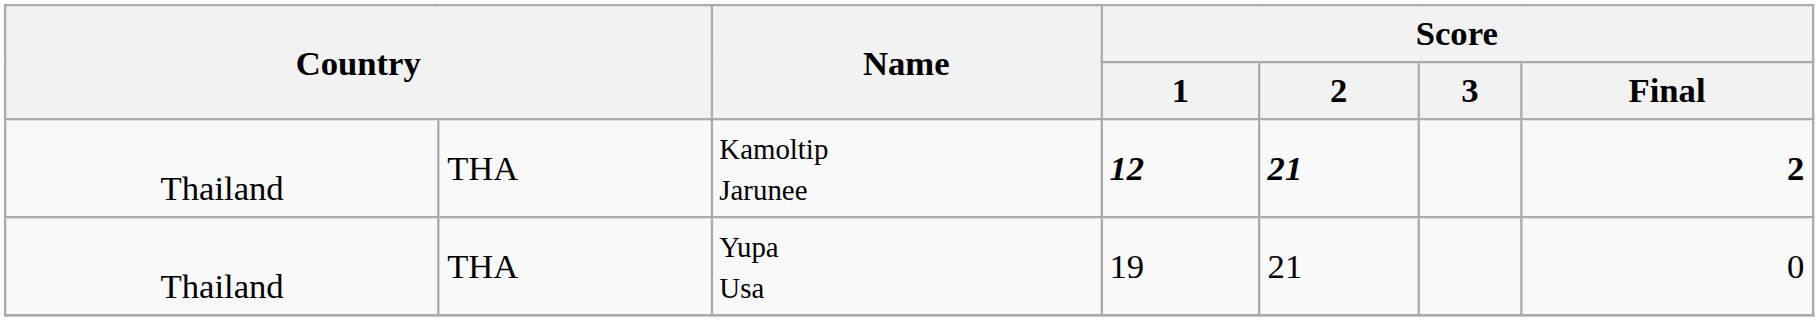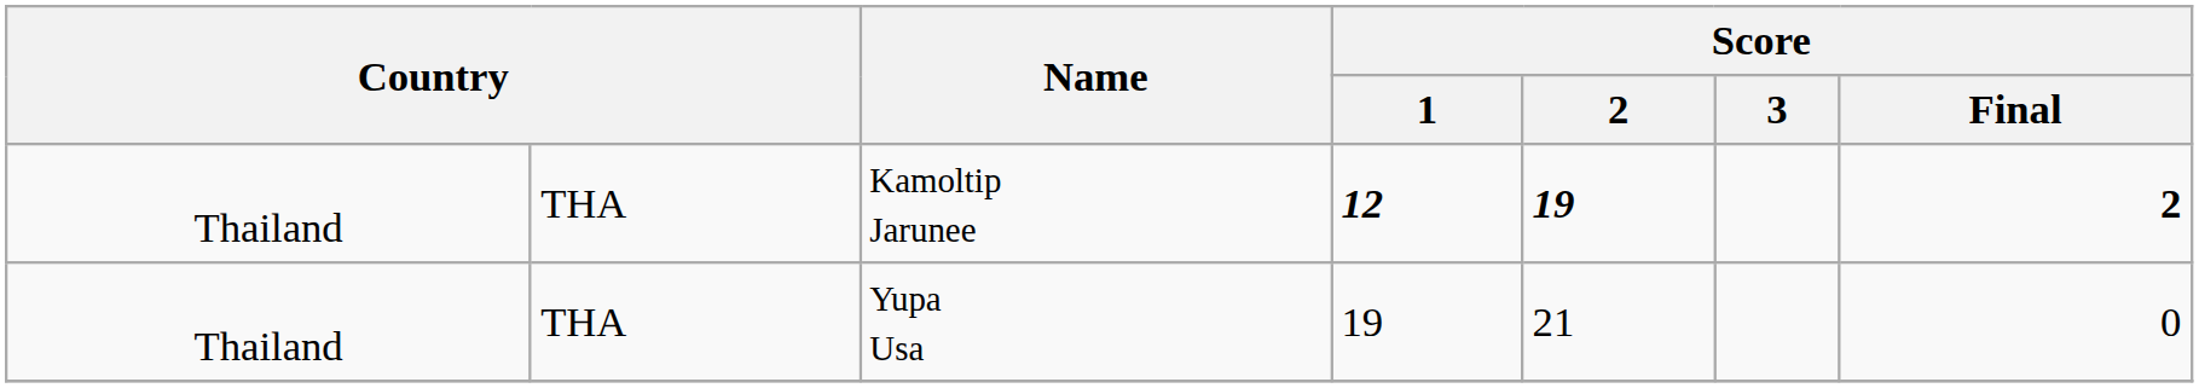 <table class="wikitable" style="font-size: 95%;" width=40%>
 <tr>
 <th rowspan=2; colspan=2>Country</th>
 <th rowspan=2>Name</th>
 <th colspan=4>Score</th>
 </tr>
 <tr>
 <th>1</th>
 <th>2</th>
 <th>3</th>
 <th>Final</th>
 </tr>
 <tr>
 <td align="center"><br>Thailand</td>
 <td>THA</td>
 <td><small>Kamoltip<br>Jarunee</small></td>
 <td><strong><em>12</em></strong></td>
-<td><strong><em>21</em></strong></td>
+<td><strong><em>19</em></strong></td>
 <td></td>
 <td align="right"><strong>2</strong></td>
 </tr>
 <tr>
 <td align="center"><br>Thailand</td>
 <td>THA</td>
 <td><small>Yupa<br>Usa</small></td>
 <td>19</td>
 <td>21</td>
 <td></td>
 <td align="right">0</td>
 </tr>
 <tr>
 </tr>
 </table>
